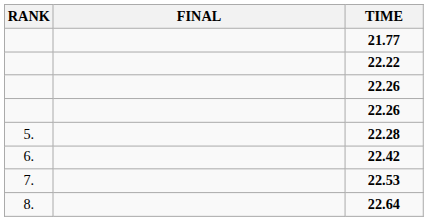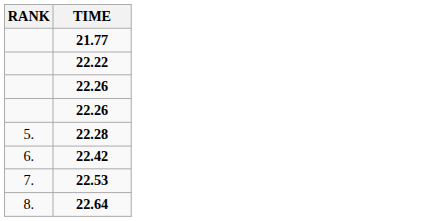 <table class="wikitable" style="border-collapse: collapse; font-size: 90%;">
 <tr>
 <th>RANK</th>
-<th style="width: 20em">FINAL</th>
 <th style="width: 5em">TIME</th>
 </tr>
 <tr>
 <td align="center"></td>
-<td></td>
 <td align="center"><strong>21.77</strong></td>
 </tr>
 <tr>
 <td align="center"></td>
-<td></td>
 <td align="center"><strong>22.22</strong></td>
 </tr>
 <tr>
 <td align="center"></td>
-<td></td>
 <td align="center"><strong>22.26</strong></td>
 </tr>
 <tr>
 <td align="center"></td>
-<td></td>
 <td align="center"><strong>22.26</strong></td>
 </tr>
 <tr>
 <td align="center">5.</td>
-<td></td>
 <td align="center"><strong>22.28</strong></td>
 </tr>
 <tr>
 <td align="center">6.</td>
-<td></td>
 <td align="center"><strong>22.42</strong></td>
 </tr>
 <tr>
 <td align="center">7.</td>
-<td></td>
 <td align="center"><strong>22.53</strong></td>
 </tr>
 <tr>
 <td align="center">8.</td>
-<td></td>
 <td align="center"><strong>22.64</strong></td>
 </tr>
 </table>
